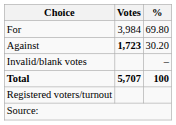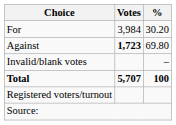 <table class=wikitable style=text-align:right>
 <tr>
 <th>Choice</th>
 <th>Votes</th>
 <th>%</th>
 </tr>
 <tr>
 <td align=left>For</td>
 <td>3,984</td>
-<td>69.80</td>
+<td>30.20</td>
 </tr>
 <tr>
 <td align=left>Against</td>
 <td><strong>1,723</strong></td>
-<td>30.20</td>
+<td>69.80</td>
 </tr>
 <tr>
 <td align=left>Invalid/blank votes</td>
 <td></td>
 <td>–</td>
 </tr>
 <tr>
 <td align=left><strong>Total</strong></td>
 <td><strong>5,707</strong></td>
 <td><strong>100</strong></td>
 </tr>
 <tr>
 <td align=left>Registered voters/turnout</td>
 <td></td>
 <td></td>
 </tr>
 <tr>
 <td align=left colspan=3>Source: </td>
 </tr>
 </table>
